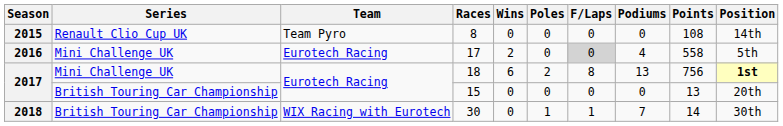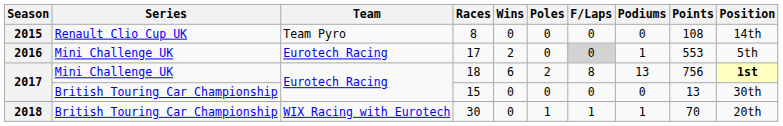 <table class="wikitable" style="font-size: 90%; text-align:center">
 <tr>
 <th>Season</th>
 <th>Series</th>
 <th>Team</th>
 <th>Races</th>
 <th>Wins</th>
 <th>Poles</th>
 <th>F/Laps</th>
 <th>Podiums</th>
 <th>Points</th>
 <th>Position</th>
 </tr>
 <tr>
 <th>2015</th>
 <td align=left><a href='#'>Renault Clio Cup UK</a></td>
 <td align=left>Team Pyro</td>
 <td>8</td>
 <td>0</td>
 <td>0</td>
 <td>0</td>
 <td>0</td>
 <td>108</td>
 <td>14th</td>
 </tr>
 <tr>
 <th>2016</th>
 <td align=left><a href='#'>Mini Challenge UK</a></td>
 <td align=left><a href='#'>Eurotech Racing</a></td>
 <td>17</td>
 <td>2</td>
 <td>0</td>
 <td style="background: lightgrey;">0</td>
-<td>4</td>
-<td>558</td>
+<td>1</td>
+<td>553</td>
 <td>5th</td>
 </tr>
 <tr>
 <th rowspan=2>2017</th>
 <td align=left><a href='#'>Mini Challenge UK</a></td>
 <td align=left rowspan=2><a href='#'>Eurotech Racing</a></td>
 <td>18</td>
 <td>6</td>
 <td>2</td>
 <td>8</td>
 <td>13</td>
 <td>756</td>
 <td style="background:#FFFFBF;"><strong>1st</strong></td>
 </tr>
 <tr>
 <td align=left><a href='#'>British Touring Car Championship</a></td>
 <td>15</td>
 <td>0</td>
 <td>0</td>
 <td>0</td>
 <td>0</td>
 <td>13</td>
-<td>20th</td>
+<td>30th</td>
 </tr>
 <tr>
 <th>2018</th>
 <td align=left><a href='#'>British Touring Car Championship</a></td>
 <td align=left><a href='#'>WIX Racing with Eurotech</a></td>
 <td>30</td>
 <td>0</td>
 <td>1</td>
 <td>1</td>
-<td>7</td>
-<td>14</td>
-<td>30th</td>
+<td>1</td>
+<td>70</td>
+<td>20th</td>
 </tr>
 </table>
